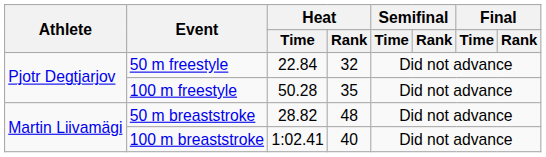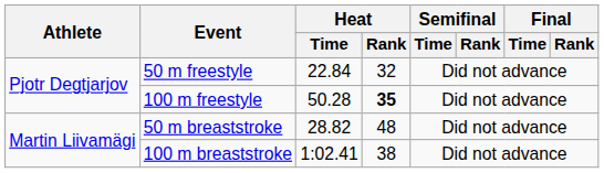 <table class=wikitable style="font-size:90%">
 <tr>
 <th rowspan="2">Athlete</th>
 <th rowspan="2">Event</th>
 <th colspan="2">Heat</th>
 <th colspan="2">Semifinal</th>
 <th colspan="2">Final</th>
 </tr>
 <tr style="font-size:95%">
 <th>Time</th>
 <th>Rank</th>
 <th>Time</th>
 <th>Rank</th>
 <th>Time</th>
 <th>Rank</th>
 </tr>
 <tr align=center>
 <td align=left rowspan=2><a href='#'>Pjotr Degtjarjov</a></td>
 <td align=left><a href='#'>50 m freestyle</a></td>
 <td>22.84</td>
 <td>32</td>
 <td colspan=4>Did not advance</td>
 </tr>
 <tr align=center>
 <td align=left><a href='#'>100 m freestyle</a></td>
 <td>50.28</td>
-<td>35</td>
+<td><strong>35</strong></td>
 <td colspan=4>Did not advance</td>
 </tr>
 <tr align=center>
 <td align=left rowspan=2><a href='#'>Martin Liivamägi</a></td>
 <td align=left><a href='#'>50 m breaststroke</a></td>
 <td>28.82</td>
 <td>48</td>
 <td colspan=4>Did not advance</td>
 </tr>
 <tr align=center>
 <td align=left><a href='#'>100 m breaststroke</a></td>
 <td>1:02.41</td>
-<td>40</td>
+<td>38</td>
 <td colspan=4>Did not advance</td>
 </tr>
 </table>
